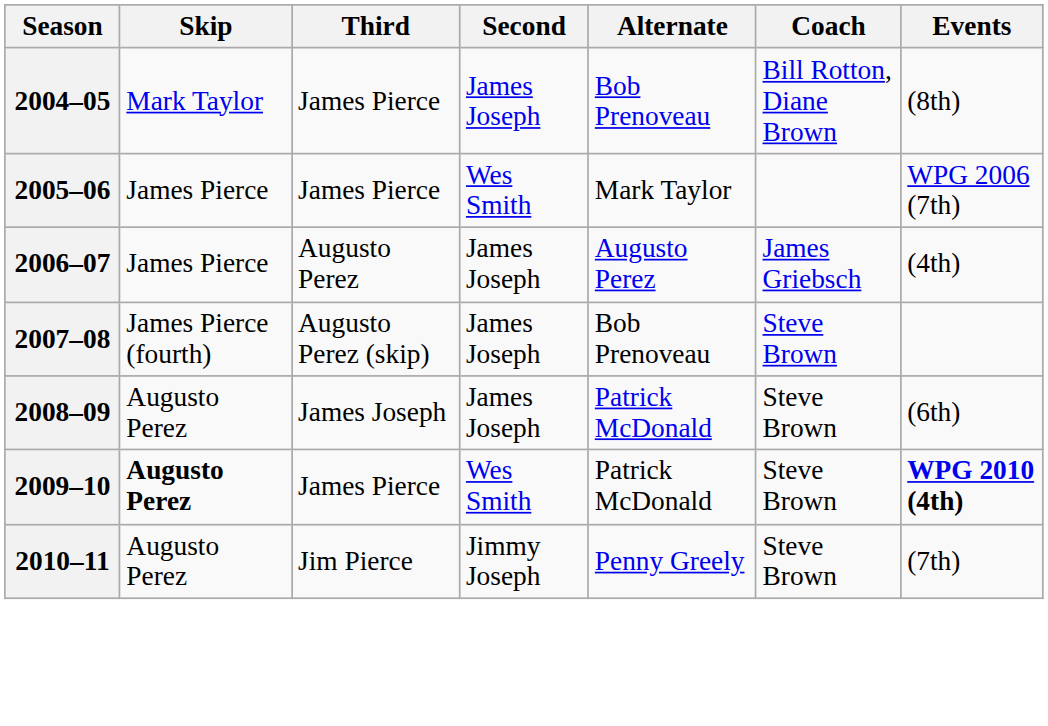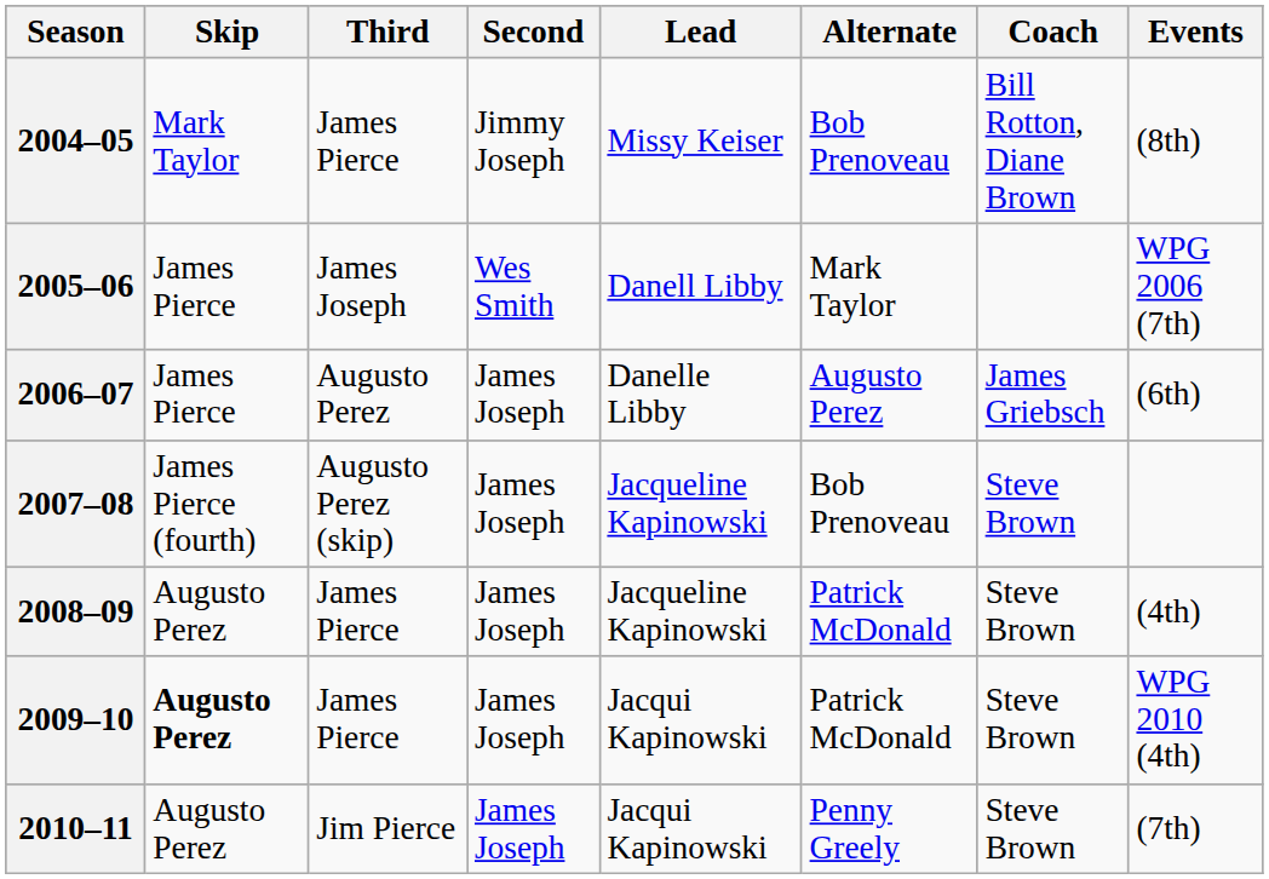 <table class="wikitable">
 <tr>
 <th scope="col" width=60>Season</th>
 <th scope="col">Skip</th>
 <th scope="col">Third</th>
 <th scope="col">Second</th>
+<th scope="col">Lead</th>
 <th scope="col">Alternate</th>
 <th scope="col">Coach</th>
 <th scope="col">Events</th>
 </tr>
 <tr>
 <th scope="row">2004–05</th>
 <td><a href='#'>Mark Taylor</a></td>
 <td>James Pierce</td>
-<td><a href='#'>James Joseph</a></td>
+<td>Jimmy Joseph</td>
+<td><a href='#'>Missy Keiser</a></td>
 <td><a href='#'>Bob Prenoveau</a></td>
 <td><a href='#'>Bill Rotton</a>,<br><a href='#'>Diane Brown</a></td>
 <td> (8th)</td>
 </tr>
 <tr>
 <th scope="row">2005–06</th>
 <td>James Pierce</td>
-<td>James Pierce</td>
+<td>James Joseph</td>
 <td><a href='#'>Wes Smith</a></td>
+<td><a href='#'>Danell Libby</a></td>
 <td>Mark Taylor</td>
 <td></td>
 <td><a href='#'>WPG 2006</a> (7th)</td>
 </tr>
 <tr>
 <th scope="row">2006–07</th>
 <td>James Pierce</td>
 <td>Augusto Perez</td>
 <td>James Joseph</td>
+<td>Danelle Libby</td>
 <td><a href='#'>Augusto Perez</a></td>
 <td><a href='#'>James Griebsch</a></td>
-<td> (4th)</td>
+<td> (6th)</td>
 </tr>
 <tr>
 <th scope="row">2007–08</th>
 <td>James Pierce (fourth)</td>
 <td>Augusto Perez (skip)</td>
 <td>James Joseph</td>
+<td><a href='#'>Jacqueline Kapinowski</a></td>
 <td>Bob Prenoveau</td>
 <td><a href='#'>Steve Brown</a></td>
 <td> </td>
 </tr>
 <tr>
 <th scope="row">2008–09</th>
 <td>Augusto Perez</td>
+<td>James Pierce</td>
 <td>James Joseph</td>
-<td>James Joseph</td>
+<td>Jacqueline Kapinowski</td>
 <td><a href='#'>Patrick McDonald</a></td>
 <td>Steve Brown</td>
-<td> (6th)</td>
+<td> (4th)</td>
 </tr>
 <tr>
 <th scope="row">2009–10</th>
 <td><strong>Augusto Perez</strong></td>
 <td>James Pierce</td>
-<td><a href='#'>Wes Smith</a></td>
+<td>James Joseph</td>
+<td>Jacqui Kapinowski</td>
 <td>Patrick McDonald</td>
 <td>Steve Brown</td>
-<td><strong><a href='#'>WPG 2010</a> (4th)</strong></td>
+<td><a href='#'>WPG 2010</a> (4th)</td>
 </tr>
 <tr>
 <th scope="row">2010–11</th>
 <td>Augusto Perez</td>
 <td>Jim Pierce</td>
-<td>Jimmy Joseph</td>
+<td><a href='#'>James Joseph</a></td>
+<td>Jacqui Kapinowski</td>
 <td><a href='#'>Penny Greely</a></td>
 <td>Steve Brown</td>
 <td> (7th)</td>
 </tr>
 </table>
